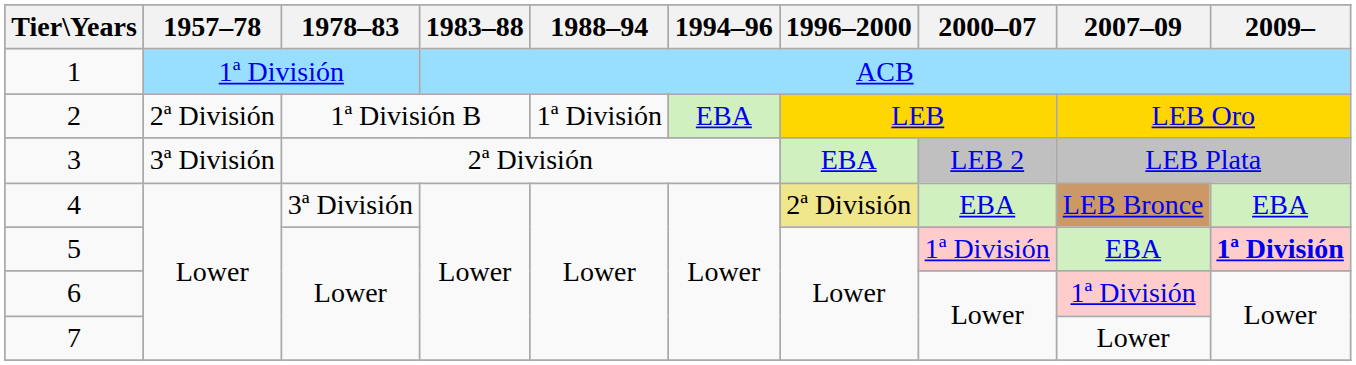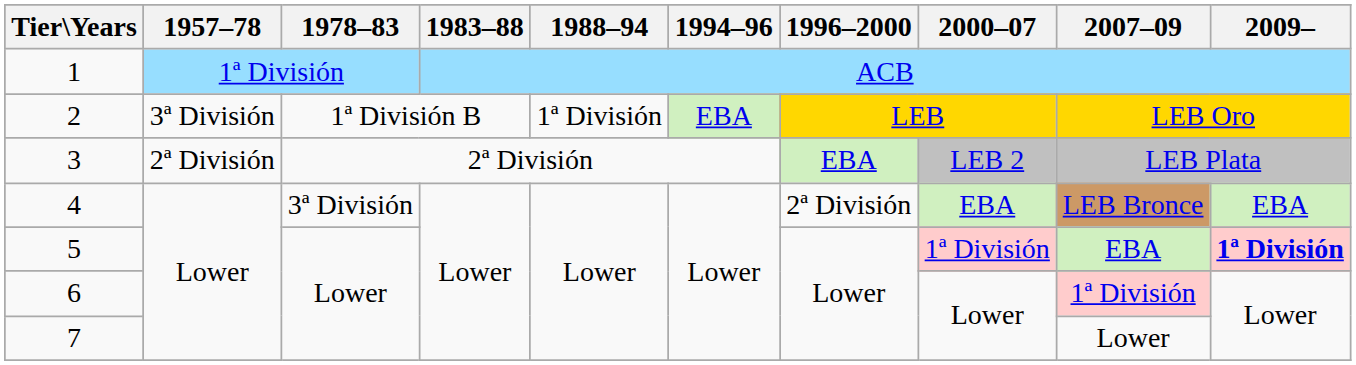 <table class="wikitable" style="text-align: center;">
 <tr>
 <th>Tier\Years</th>
 <th>1957–78</th>
 <th>1978–83</th>
 <th>1983–88</th>
 <th>1988–94</th>
 <th>1994–96</th>
 <th>1996–2000</th>
 <th>2000–07</th>
 <th>2007–09</th>
 <th>2009–</th>
 </tr>
 <tr>
 <td>1</td>
 <td colspan=2 bgcolor=97DEFF><a href='#'>1ª División</a></td>
 <td colspan=7 bgcolor=97DEFF><a href='#'>ACB</a></td>
 </tr>
 <tr>
 <td>2</td>
-<td>2ª División</td>
+<td>3ª División</td>
 <td colspan=2>1ª División B</td>
 <td>1ª División</td>
 <td bgcolor=D0F0C0><a href='#'>EBA</a></td>
 <td colspan=2 bgcolor=gold><a href='#'>LEB</a></td>
 <td colspan=2 bgcolor=gold><a href='#'>LEB Oro</a></td>
 </tr>
 <tr>
 <td>3</td>
-<td>3ª División</td>
+<td>2ª División</td>
 <td colspan=4>2ª División</td>
 <td bgcolor=D0F0C0><a href='#'>EBA</a></td>
 <td bgcolor=silver><a href='#'>LEB 2</a></td>
 <td colspan=2 bgcolor=silver><a href='#'>LEB Plata</a></td>
 </tr>
 <tr>
 <td>4</td>
 <td rowspan=4>Lower</td>
 <td>3ª División</td>
 <td rowspan=4>Lower</td>
 <td rowspan=4>Lower</td>
 <td rowspan=4>Lower</td>
-<td style="background: khaki;">2ª División</td>
+<td>2ª División</td>
 <td bgcolor=D0F0C0><a href='#'>EBA</a></td>
 <td bgcolor=CC9966><a href='#'>LEB Bronce</a></td>
 <td bgcolor=D0F0C0><a href='#'>EBA</a></td>
 </tr>
 <tr>
 <td>5</td>
 <td rowspan=3>Lower</td>
 <td rowspan=3>Lower</td>
 <td bgcolor=FFCCCC><a href='#'>1ª División</a></td>
 <td bgcolor=D0F0C0><a href='#'>EBA</a></td>
 <td bgcolor=FFCCCC><strong><a href='#'>1ª División</a></strong></td>
 </tr>
 <tr>
 <td>6</td>
 <td rowspan=2>Lower</td>
 <td bgcolor=FFCCCC><a href='#'>1ª División</a></td>
 <td rowspan=2>Lower</td>
 </tr>
 <tr>
 <td>7</td>
 <td>Lower</td>
 </tr>
 </table>
